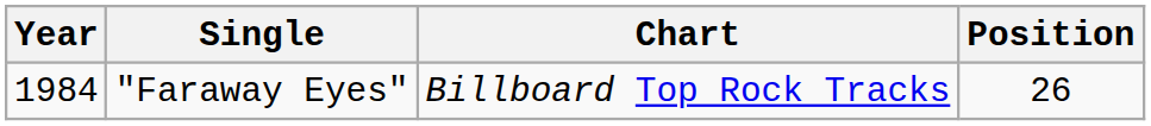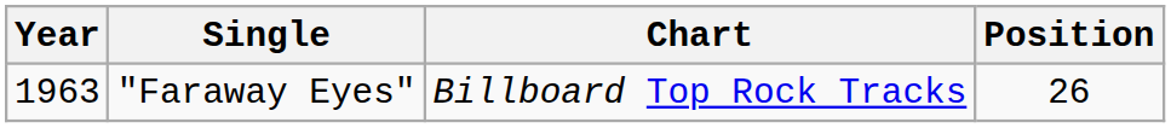 <table class="wikitable">
 <tr>
 <th>Year</th>
 <th>Single</th>
 <th>Chart</th>
 <th>Position</th>
 </tr>
 <tr>
-<td>1984</td>
+<td>1963</td>
 <td>"Faraway Eyes"</td>
 <td><em>Billboard</em> <a href='#'>Top Rock Tracks</a></td>
 <td align="center">26</td>
 </tr>
 </table>
